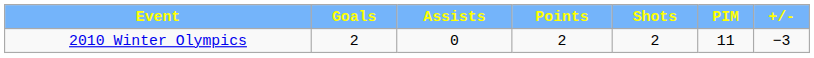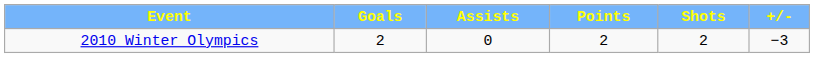 <table class="wikitable" style="width:80%;">
 <tr style="text-align:center; background:#74b4fa; color:yellow;">
 <td><strong>Event</strong></td>
 <td><strong>Goals</strong></td>
 <td><strong>Assists</strong></td>
 <td><strong>Points</strong></td>
 <td><strong>Shots</strong></td>
-<td><strong>PIM</strong></td>
 <td><strong>+/-</strong></td>
 </tr>
 <tr style="text-align:center;">
 <td><a href='#'>2010 Winter Olympics</a></td>
 <td>2</td>
 <td>0</td>
 <td>2</td>
 <td>2</td>
-<td>11</td>
 <td>−3</td>
 </tr>
 </table>
